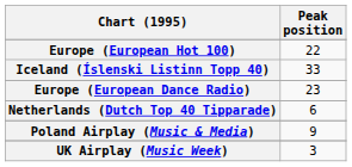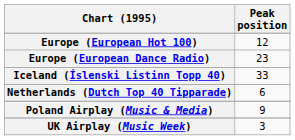 <table class="wikitable sortable plainrowheaders">
 <tr>
 <th scope="col">Chart (1995)</th>
 <th scope="col">Peak<br>position</th>
 </tr>
 <tr>
 </tr>
 <tr>
 </tr>
 <tr>
 </tr>
 <tr>
 </tr>
 <tr>
 <th scope="row">Europe (<a href='#'>European Hot 100</a>)</th>
-<td align="center">22</td>
+<td align="center">12</td>
 </tr>
 <tr>
-<th scope="row">Iceland (<a href='#'>Íslenski Listinn Topp 40</a>)</th>
-<td align="center">33</td>
+<th scope="row">Europe (<a href='#'>European Dance Radio</a>)</th>
+<td align="center">23</td>
 </tr>
 <tr>
 </tr>
 <tr>
 </tr>
 <tr>
-<th scope="row">Europe (<a href='#'>European Dance Radio</a>)</th>
-<td align="center">23</td>
+<th scope="row">Iceland (<a href='#'>Íslenski Listinn Topp 40</a>)</th>
+<td align="center">33</td>
 </tr>
 <tr>
 </tr>
 <tr>
 <th scope="row">Netherlands (<a href='#'>Dutch Top 40 Tipparade</a>)</th>
 <td align="center">6</td>
 </tr>
 <tr>
 </tr>
 <tr>
 </tr>
 <tr>
 <th scope="row">Poland Airplay (<em><a href='#'>Music & Media</a></em>)</th>
 <td align="center">9</td>
 </tr>
 <tr>
 </tr>
 <tr>
 </tr>
 <tr>
 </tr>
 <tr>
 </tr>
 <tr>
 <th scope="row">UK Airplay (<em><a href='#'>Music Week</a></em>)</th>
 <td align="center">3</td>
 </tr>
 </table>
